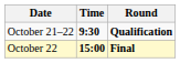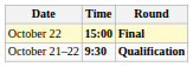 <table class="wikitable">
 <tr>
 <th>Date</th>
 <th>Time</th>
 <th>Round</th>
 </tr>
+<tr style=background:lemonchiffon>
+<td>October 22</td>
+<td><strong>15:00</strong></td>
+<td><strong>Final</strong></td>
+</tr>
 <tr>
 <td>October 21–22</td>
 <td><strong>9:30</strong></td>
 <td><strong>Qualification</strong></td>
 </tr>
-<tr style=background:lemonchiffon>
-<td>October 22</td>
-<td><strong>15:00</strong></td>
-<td><strong>Final</strong></td>
-</tr>
 </table>
